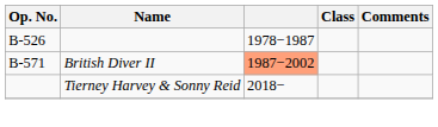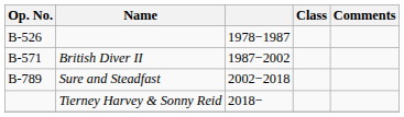 <table class="wikitable">
 <tr>
 <th>Op. No.</th>
 <th>Name</th>
 <th></th>
 <th>Class</th>
 <th>Comments</th>
 </tr>
 <tr>
 <td>B-526</td>
 <td></td>
 <td>1978−1987</td>
 <td></td>
 <td></td>
 </tr>
 <tr>
 <td>B-571</td>
 <td><em>British Diver II</em></td>
-<td style="background: lightsalmon;">1987−2002</td>
+<td>1987−2002</td>
+<td></td>
+<td></td>
+</tr>
+<tr>
+<td>B-789</td>
+<td><em>Sure and Steadfast</em></td>
+<td>2002−2018</td>
 <td></td>
 <td></td>
 </tr>
 <tr>
 <td></td>
 <td><em>Tierney Harvey & Sonny Reid</em></td>
 <td>2018−</td>
 <td></td>
 <td></td>
 </tr>
 <tr>
 </tr>
 </table>
